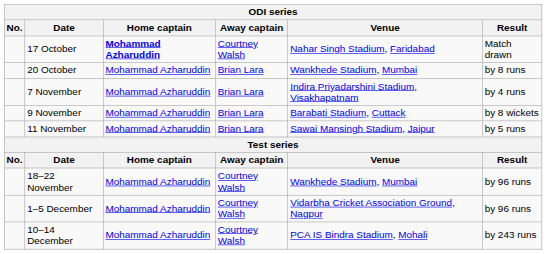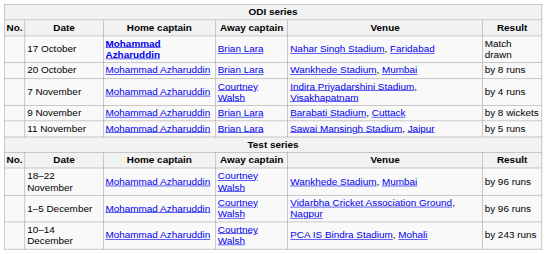 <table class="wikitable">
 <tr>
 <th colspan="9">ODI series</th>
 </tr>
 <tr>
 <th>No.</th>
 <th>Date</th>
 <th>Home captain</th>
 <th>Away captain</th>
 <th>Venue</th>
 <th>Result</th>
 </tr>
 <tr>
 <td></td>
 <td>17 October</td>
 <td><strong><a href='#'>Mohammad Azharuddin</a></strong></td>
-<td><a href='#'>Courtney Walsh</a></td>
+<td><a href='#'>Brian Lara</a></td>
 <td><a href='#'>Nahar Singh Stadium</a>, <a href='#'>Faridabad</a></td>
 <td>Match drawn</td>
 </tr>
 <tr>
 <td></td>
 <td>20 October</td>
 <td><a href='#'>Mohammad Azharuddin</a></td>
 <td><a href='#'>Brian Lara</a></td>
 <td><a href='#'>Wankhede Stadium</a>, <a href='#'>Mumbai</a></td>
 <td> by 8 runs</td>
 </tr>
 <tr>
 <td></td>
 <td>7 November</td>
 <td><a href='#'>Mohammad Azharuddin</a></td>
-<td><a href='#'>Brian Lara</a></td>
+<td><a href='#'>Courtney Walsh</a></td>
 <td><a href='#'>Indira Priyadarshini Stadium</a>, <a href='#'>Visakhapatnam</a></td>
 <td> by 4 runs</td>
 </tr>
 <tr>
 <td></td>
 <td>9 November</td>
 <td><a href='#'>Mohammad Azharuddin</a></td>
 <td><a href='#'>Brian Lara</a></td>
 <td><a href='#'>Barabati Stadium</a>, <a href='#'>Cuttack</a></td>
 <td> by 8 wickets</td>
 </tr>
 <tr>
 <td></td>
 <td>11 November</td>
 <td><a href='#'>Mohammad Azharuddin</a></td>
 <td><a href='#'>Brian Lara</a></td>
 <td><a href='#'>Sawai Mansingh Stadium</a>, <a href='#'>Jaipur</a></td>
 <td> by 5 runs</td>
 </tr>
 <tr>
 <th colspan="9">Test series</th>
 </tr>
 <tr>
 <th>No.</th>
 <th>Date</th>
 <th>Home captain</th>
 <th>Away captain</th>
 <th>Venue</th>
 <th>Result</th>
 </tr>
 <tr>
 <td></td>
 <td>18–22 November</td>
 <td><a href='#'>Mohammad Azharuddin</a></td>
 <td><a href='#'>Courtney Walsh</a></td>
 <td><a href='#'>Wankhede Stadium</a>, <a href='#'>Mumbai</a></td>
 <td> by 96 runs</td>
 </tr>
 <tr>
 <td></td>
 <td>1–5 December</td>
 <td><a href='#'>Mohammad Azharuddin</a></td>
 <td><a href='#'>Courtney Walsh</a></td>
 <td><a href='#'>Vidarbha Cricket Association Ground</a>, <a href='#'>Nagpur</a></td>
 <td> by 96 runs</td>
 </tr>
 <tr>
 <td></td>
 <td>10–14 December</td>
 <td><a href='#'>Mohammad Azharuddin</a></td>
 <td><a href='#'>Courtney Walsh</a></td>
 <td><a href='#'>PCA IS Bindra Stadium</a>, <a href='#'>Mohali</a></td>
 <td> by 243 runs</td>
 </tr>
 </table>
